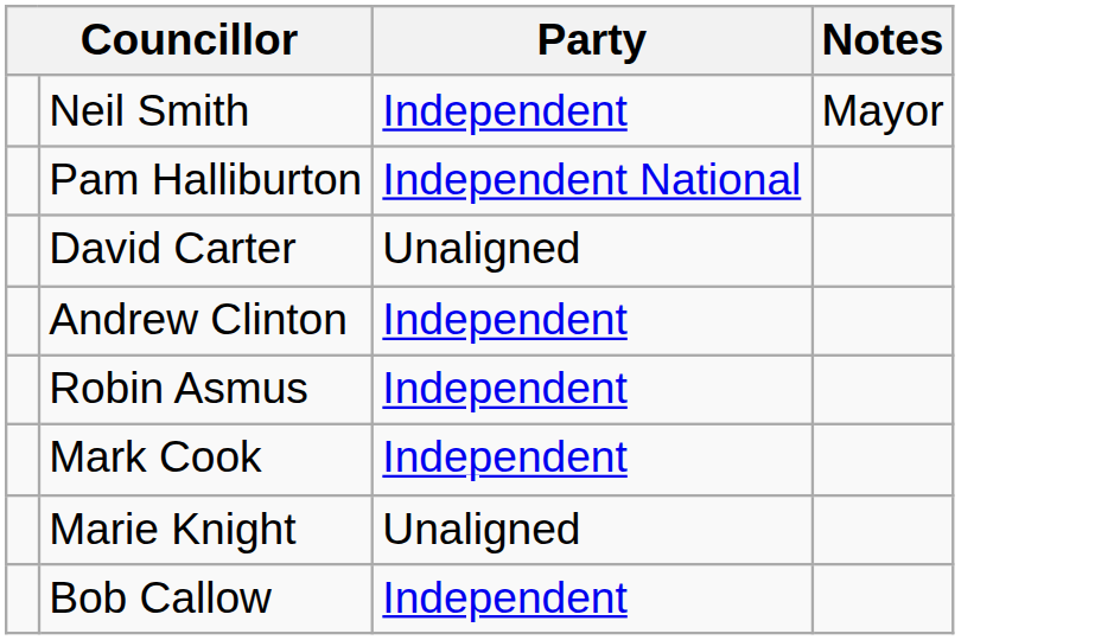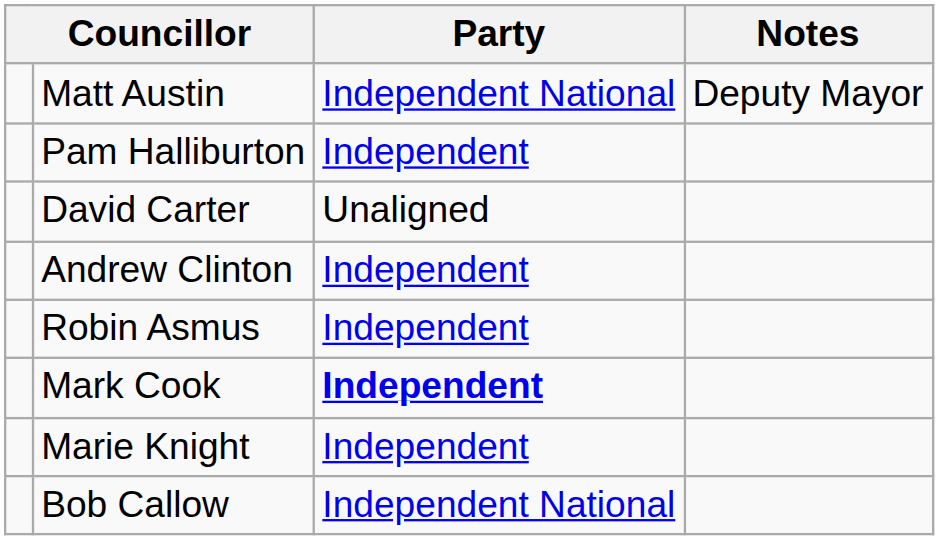 <table class="wikitable">
 <tr>
 <th colspan="2">Councillor</th>
 <th>Party</th>
 <th>Notes</th>
 </tr>
 <tr>
 <td> </td>
-<td>Neil Smith</td>
-<td><a href='#'>Independent</a></td>
-<td>Mayor</td>
+<td>Matt Austin</td>
+<td><a href='#'>Independent National</a></td>
+<td>Deputy Mayor</td>
 </tr>
 <tr>
 <td> </td>
 <td>Pam Halliburton</td>
-<td><a href='#'>Independent National</a></td>
+<td><a href='#'>Independent</a></td>
 <td></td>
 </tr>
 <tr>
 <td> </td>
 <td>David Carter</td>
 <td>Unaligned</td>
 <td></td>
 </tr>
 <tr>
 <td> </td>
 <td>Andrew Clinton</td>
 <td><a href='#'>Independent</a></td>
 <td></td>
 </tr>
 <tr>
 <td> </td>
 <td>Robin Asmus</td>
 <td><a href='#'>Independent</a></td>
 <td></td>
 </tr>
 <tr>
 <td> </td>
 <td>Mark Cook</td>
+<td><strong><a href='#'>Independent</a></strong></td>
+<td></td>
+</tr>
+<tr>
+<td> </td>
+<td>Marie Knight</td>
 <td><a href='#'>Independent</a></td>
 <td></td>
 </tr>
 <tr>
 <td> </td>
-<td>Marie Knight</td>
-<td>Unaligned</td>
-<td></td>
-</tr>
-<tr>
-<td> </td>
 <td>Bob Callow</td>
-<td><a href='#'>Independent</a></td>
+<td><a href='#'>Independent National</a></td>
 <td></td>
 </tr>
 </table>
